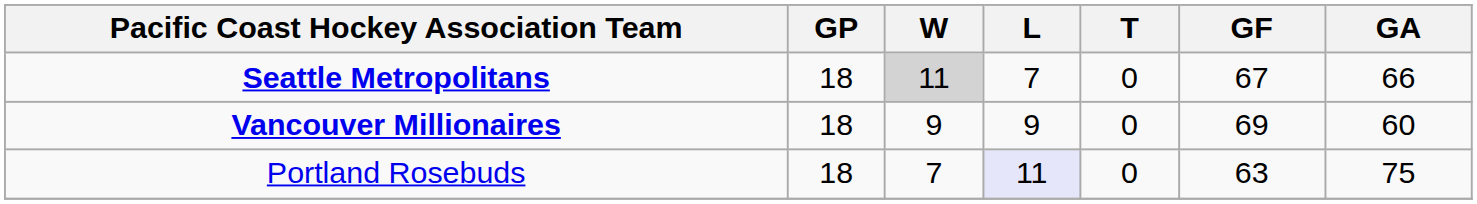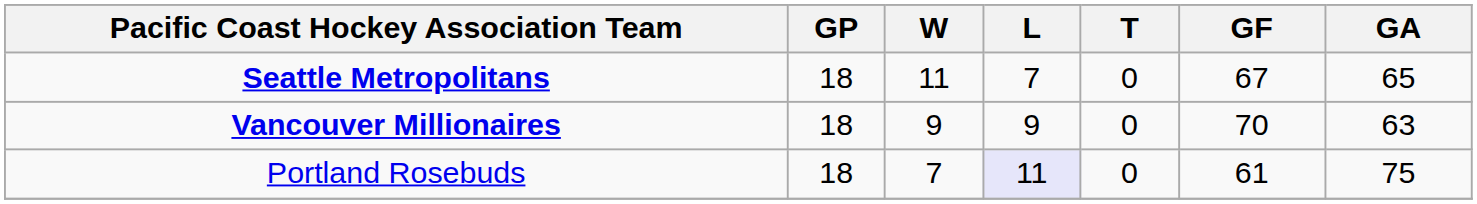 <table class="wikitable" style="text-align:center;">
 <tr>
 <th bgcolor="#DDDDFF" width="40%">Pacific Coast Hockey Association Team</th>
 <th bgcolor="#DDDDFF" width="5%">GP</th>
 <th bgcolor="#DDDDFF" width="5%">W</th>
 <th bgcolor="#DDDDFF" width="5%">L</th>
 <th bgcolor="#DDDDFF" width="5%">T</th>
 <th bgcolor="#DDDDFF" width="7.5%">GF</th>
 <th bgcolor="#DDDDFF" width="7.5%">GA</th>
 </tr>
 <tr>
 <td><strong><a href='#'>Seattle Metropolitans</a></strong></td>
 <td>18</td>
-<td style="background: lightgrey;">11</td>
+<td>11</td>
 <td>7</td>
 <td>0</td>
 <td>67</td>
-<td>66</td>
+<td>65</td>
 </tr>
 <tr>
 <td><strong><a href='#'>Vancouver Millionaires</a></strong></td>
 <td>18</td>
 <td>9</td>
 <td>9</td>
 <td>0</td>
-<td>69</td>
-<td>60</td>
+<td>70</td>
+<td>63</td>
 </tr>
 <tr>
 <td><a href='#'>Portland Rosebuds</a></td>
 <td>18</td>
 <td>7</td>
 <td style="background: lavender;">11</td>
 <td>0</td>
-<td>63</td>
+<td>61</td>
 <td>75</td>
 </tr>
 <tr>
 </tr>
 </table>
